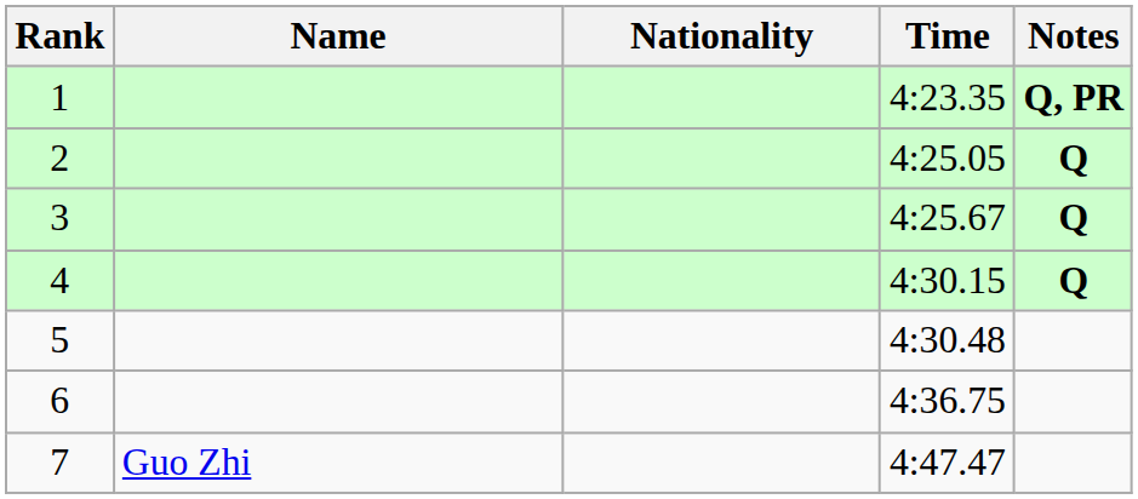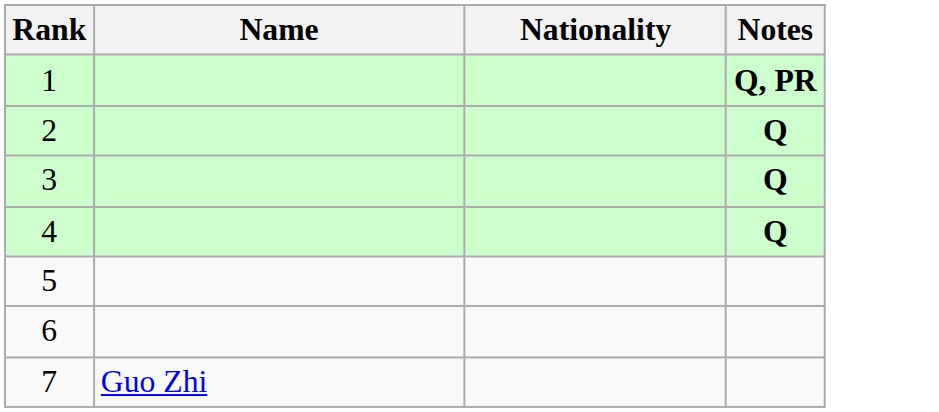 <table class="wikitable sortable" style="text-align:center">
 <tr>
 <th>Rank</th>
 <th style="width:180px">Name</th>
 <th style="width:125px">Nationality</th>
-<th>Time</th>
 <th>Notes</th>
 </tr>
 <tr style="background:#cfc;">
 <td>1</td>
 <td style="text-align:left;"></td>
 <td style="text-align:left;"></td>
-<td>4:23.35</td>
 <td><strong>Q, PR</strong></td>
 </tr>
 <tr style="background:#cfc;">
 <td>2</td>
 <td style="text-align:left;"></td>
 <td style="text-align:left;"></td>
-<td>4:25.05</td>
 <td><strong>Q</strong></td>
 </tr>
 <tr style="background:#cfc;">
 <td>3</td>
 <td style="text-align:left;"></td>
 <td style="text-align:left;"></td>
-<td>4:25.67</td>
 <td><strong>Q</strong></td>
 </tr>
 <tr style="background:#cfc;">
 <td>4</td>
 <td style="text-align:left;"></td>
 <td style="text-align:left;"></td>
-<td>4:30.15</td>
 <td><strong>Q</strong></td>
 </tr>
 <tr>
 <td>5</td>
 <td style="text-align:left;"></td>
 <td style="text-align:left;"></td>
-<td>4:30.48</td>
 <td></td>
 </tr>
 <tr>
 <td>6</td>
 <td style="text-align:left;"></td>
 <td style="text-align:left;"></td>
-<td>4:36.75</td>
 <td></td>
 </tr>
 <tr>
 <td>7</td>
 <td style="text-align:left;"><a href='#'>Guo Zhi</a></td>
 <td style="text-align:left;"></td>
-<td>4:47.47</td>
 <td></td>
 </tr>
 </table>
